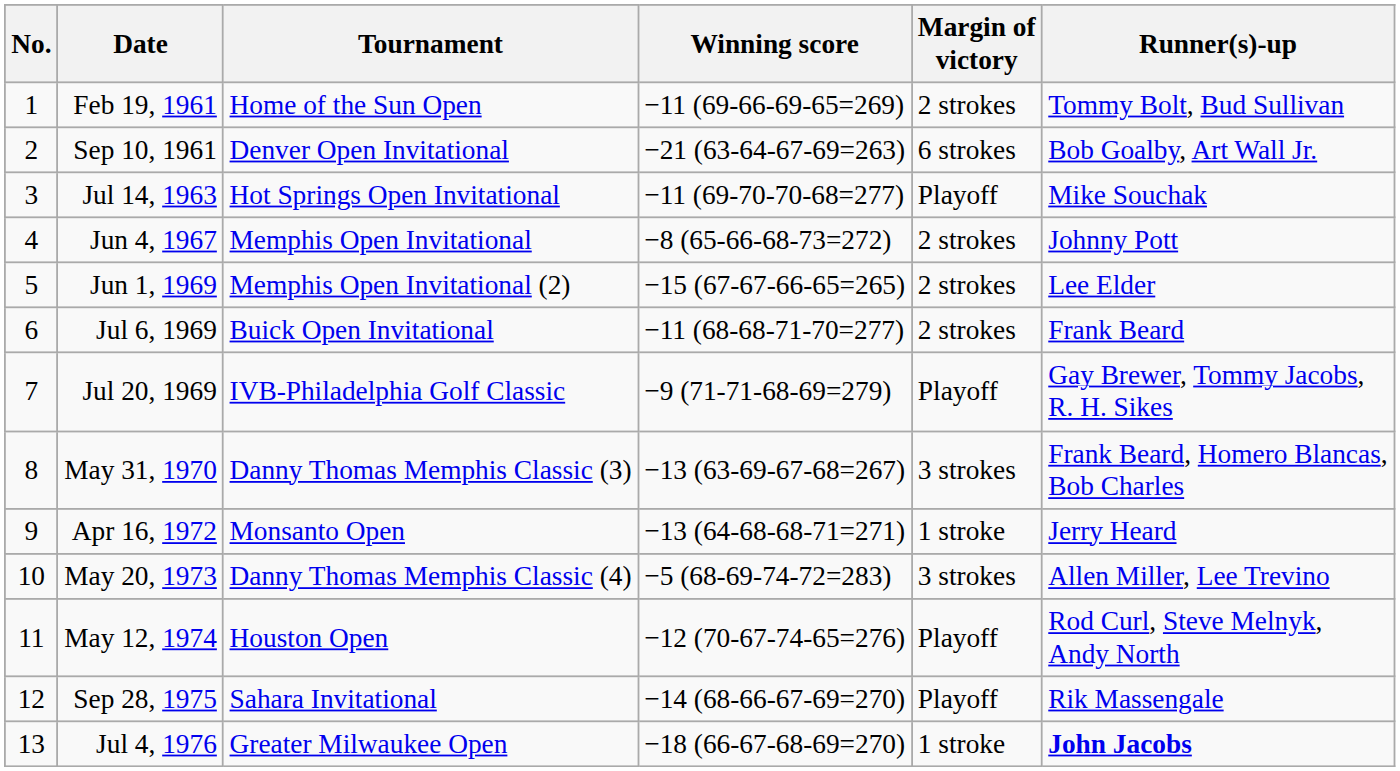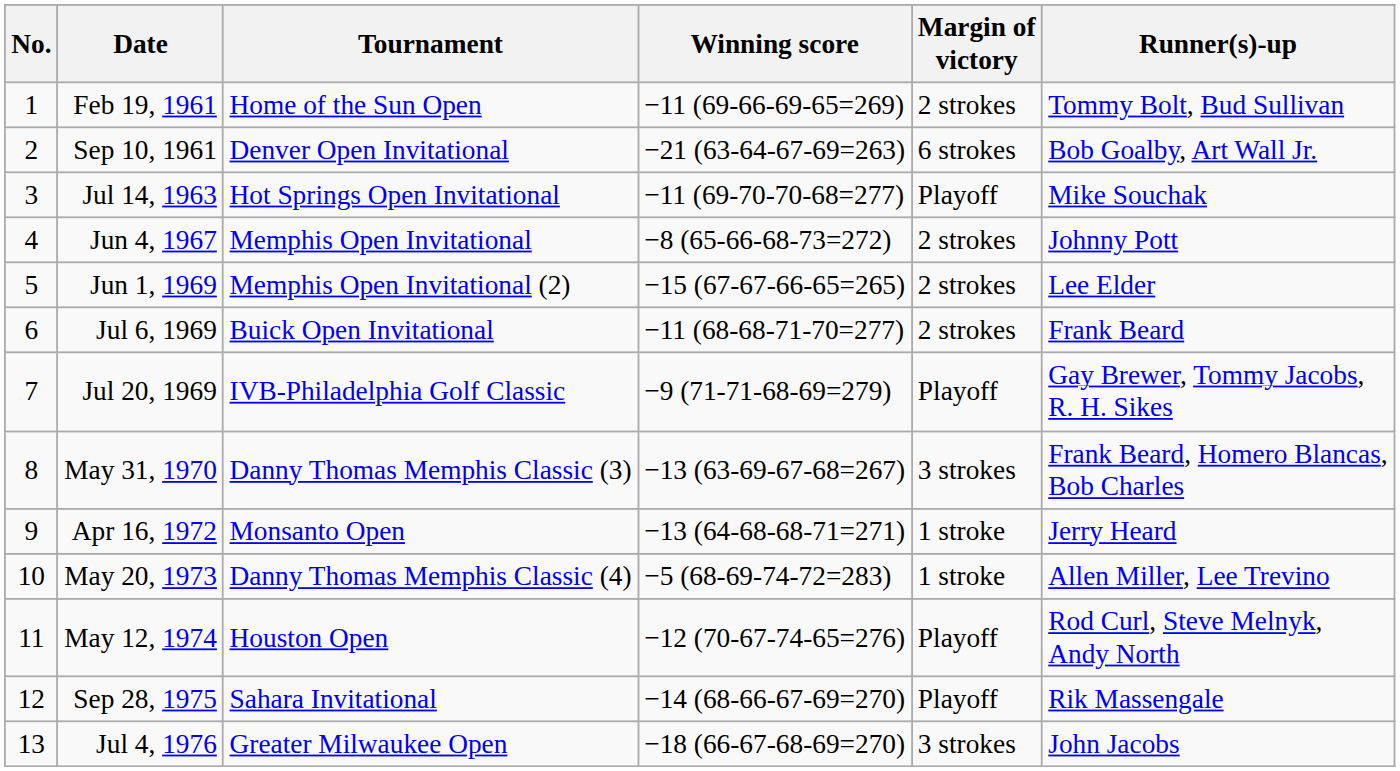 <table class="wikitable" style="font-size:95%;">
 <tr>
 <th>No.</th>
 <th>Date</th>
 <th>Tournament</th>
 <th>Winning score</th>
 <th>Margin of<br>victory</th>
 <th>Runner(s)-up</th>
 </tr>
 <tr>
 <td align=center>1</td>
 <td align=right>Feb 19, <a href='#'>1961</a></td>
 <td><a href='#'>Home of the Sun Open</a></td>
 <td>−11 (69-66-69-65=269)</td>
 <td>2 strokes</td>
 <td> <a href='#'>Tommy Bolt</a>,  <a href='#'>Bud Sullivan</a></td>
 </tr>
 <tr>
 <td align=center>2</td>
 <td align=right>Sep 10, 1961</td>
 <td><a href='#'>Denver Open Invitational</a></td>
 <td>−21 (63-64-67-69=263)</td>
 <td>6 strokes</td>
 <td> <a href='#'>Bob Goalby</a>,  <a href='#'>Art Wall Jr.</a></td>
 </tr>
 <tr>
 <td align=center>3</td>
 <td align=right>Jul 14, <a href='#'>1963</a></td>
 <td><a href='#'>Hot Springs Open Invitational</a></td>
 <td>−11 (69-70-70-68=277)</td>
 <td>Playoff</td>
 <td> <a href='#'>Mike Souchak</a></td>
 </tr>
 <tr>
 <td align=center>4</td>
 <td align=right>Jun 4, <a href='#'>1967</a></td>
 <td><a href='#'>Memphis Open Invitational</a></td>
 <td>−8 (65-66-68-73=272)</td>
 <td>2 strokes</td>
 <td> <a href='#'>Johnny Pott</a></td>
 </tr>
 <tr>
 <td align=center>5</td>
 <td align=right>Jun 1, <a href='#'>1969</a></td>
 <td><a href='#'>Memphis Open Invitational</a> (2)</td>
 <td>−15 (67-67-66-65=265)</td>
 <td>2 strokes</td>
 <td> <a href='#'>Lee Elder</a></td>
 </tr>
 <tr>
 <td align=center>6</td>
 <td align=right>Jul 6, 1969</td>
 <td><a href='#'>Buick Open Invitational</a></td>
 <td>−11 (68-68-71-70=277)</td>
 <td>2 strokes</td>
 <td> <a href='#'>Frank Beard</a></td>
 </tr>
 <tr>
 <td align=center>7</td>
 <td align=right>Jul 20, 1969</td>
 <td><a href='#'>IVB-Philadelphia Golf Classic</a></td>
 <td>−9 (71-71-68-69=279)</td>
 <td>Playoff</td>
 <td> <a href='#'>Gay Brewer</a>,  <a href='#'>Tommy Jacobs</a>,<br> <a href='#'>R. H. Sikes</a></td>
 </tr>
 <tr>
 <td align=center>8</td>
 <td align=right>May 31, <a href='#'>1970</a></td>
 <td><a href='#'>Danny Thomas Memphis Classic</a> (3)</td>
 <td>−13 (63-69-67-68=267)</td>
 <td>3 strokes</td>
 <td> <a href='#'>Frank Beard</a>,  <a href='#'>Homero Blancas</a>,<br> <a href='#'>Bob Charles</a></td>
 </tr>
 <tr>
 <td align=center>9</td>
 <td align=right>Apr 16, <a href='#'>1972</a></td>
 <td><a href='#'>Monsanto Open</a></td>
 <td>−13 (64-68-68-71=271)</td>
 <td>1 stroke</td>
 <td> <a href='#'>Jerry Heard</a></td>
 </tr>
 <tr>
 <td align=center>10</td>
 <td align=right>May 20, <a href='#'>1973</a></td>
 <td><a href='#'>Danny Thomas Memphis Classic</a> (4)</td>
 <td>−5 (68-69-74-72=283)</td>
-<td>3 strokes</td>
+<td>1 stroke</td>
 <td> <a href='#'>Allen Miller</a>,  <a href='#'>Lee Trevino</a></td>
 </tr>
 <tr>
 <td align=center>11</td>
 <td align=right>May 12, <a href='#'>1974</a></td>
 <td><a href='#'>Houston Open</a></td>
 <td>−12 (70-67-74-65=276)</td>
 <td>Playoff</td>
 <td> <a href='#'>Rod Curl</a>,  <a href='#'>Steve Melnyk</a>,<br> <a href='#'>Andy North</a></td>
 </tr>
 <tr>
 <td align=center>12</td>
 <td align=right>Sep 28, <a href='#'>1975</a></td>
 <td><a href='#'>Sahara Invitational</a></td>
 <td>−14 (68-66-67-69=270)</td>
 <td>Playoff</td>
 <td> <a href='#'>Rik Massengale</a></td>
 </tr>
 <tr>
 <td align=center>13</td>
 <td align=right>Jul 4, <a href='#'>1976</a></td>
 <td><a href='#'>Greater Milwaukee Open</a></td>
 <td>−18 (66-67-68-69=270)</td>
-<td>1 stroke</td>
-<td><strong> <a href='#'>John Jacobs</a></strong></td>
+<td>3 strokes</td>
+<td> <a href='#'>John Jacobs</a></td>
 </tr>
 </table>
